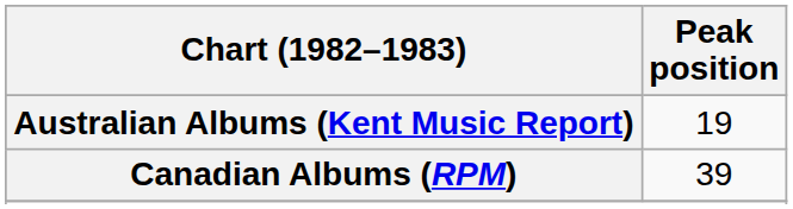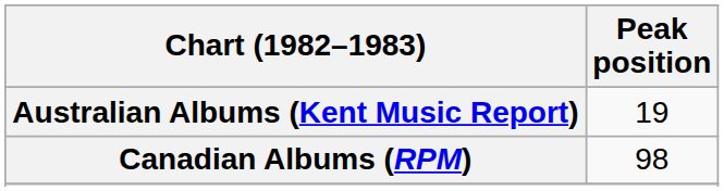 <table class="wikitable sortable plainrowheaders" style=text-align:center">
 <tr>
 <th scope=col>Chart (1982–1983)</th>
 <th scope=col>Peak<br>position</th>
 </tr>
 <tr>
 <th scope=row>Australian Albums (<a href='#'>Kent Music Report</a>)</th>
 <td align="center">19</td>
 </tr>
 <tr>
 <th scope=row>Canadian Albums (<em><a href='#'>RPM</a></em>)</th>
-<td align="center">39</td>
+<td align="center">98</td>
 </tr>
 <tr>
 </tr>
 <tr>
 </tr>
 </table>
